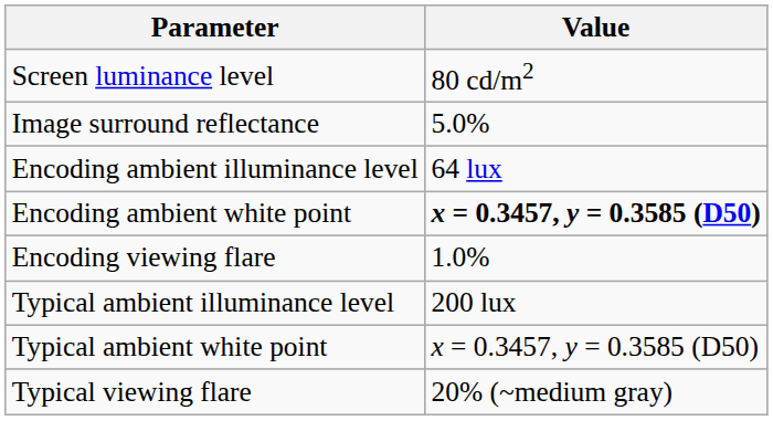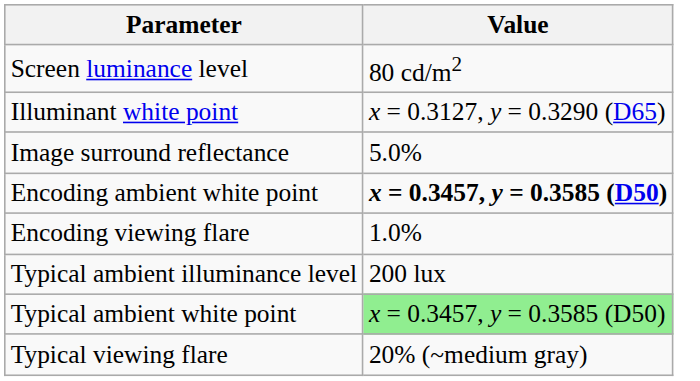 <table class="wikitable" style="margin-right: 20px;">
 <tr>
 <th>Parameter</th>
 <th>Value</th>
 </tr>
 <tr>
 <td>Screen <a href='#'>luminance</a> level</td>
 <td>80 cd/m<sup>2</sup></td>
 </tr>
 <tr>
+<td>Illuminant <a href='#'>white point</a></td>
+<td><em>x</em> = 0.3127, <em>y</em> = 0.3290 (<a href='#'>D65</a>)</td>
+</tr>
+<tr>
 <td>Image surround reflectance</td>
 <td>5.0%</td>
-</tr>
-<tr>
-<td>Encoding ambient illuminance level</td>
-<td>64 <a href='#'>lux</a></td>
 </tr>
 <tr>
 <td>Encoding ambient white point</td>
 <td><strong><em>x</em> = 0.3457, <em>y</em> = 0.3585 (<a href='#'>D50</a>)</strong></td>
 </tr>
 <tr>
 <td>Encoding viewing flare</td>
 <td>1.0%</td>
 </tr>
 <tr>
 <td>Typical ambient illuminance level</td>
 <td>200 lux</td>
 </tr>
 <tr>
 <td>Typical ambient white point</td>
-<td><em>x</em> = 0.3457, <em>y</em> = 0.3585 (D50)</td>
+<td style="background: lightgreen;"><em>x</em> = 0.3457, <em>y</em> = 0.3585 (D50)</td>
 </tr>
 <tr>
 <td>Typical viewing flare</td>
 <td>20% (~medium gray)</td>
 </tr>
 </table>
